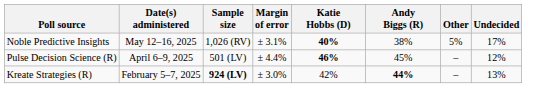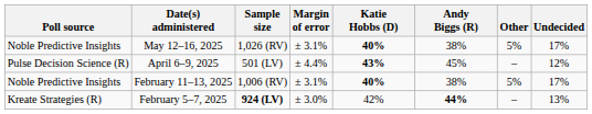 <table class="wikitable" style="font-size:90%;text-align:center;">
 <tr valign=bottom>
 <th>Poll source</th>
 <th>Date(s)<br>administered</th>
 <th>Sample<br>size</th>
 <th>Margin<br>of error</th>
 <th style="width:100px;">Katie<br>Hobbs (D)</th>
 <th style="width:100px;">Andy<br>Biggs (R)</th>
 <th>Other</th>
 <th>Undecided</th>
 </tr>
 <tr>
 <td style="text-align:left;">Noble Predictive Insights</td>
 <td>May 12–16, 2025</td>
 <td>1,026 (RV)</td>
 <td>± 3.1%</td>
 <td><strong>40%</strong></td>
 <td>38%</td>
 <td>5%</td>
 <td>17%</td>
 </tr>
 <tr>
 <td style="text-align:left;">Pulse Decision Science (R)</td>
 <td>April 6–9, 2025</td>
 <td>501 (LV)</td>
 <td>± 4.4%</td>
-<td><strong>46%</strong></td>
+<td><strong>43%</strong></td>
 <td>45%</td>
 <td>–</td>
 <td>12%</td>
+</tr>
+<tr>
+<td style="text-align:left;">Noble Predictive Insights</td>
+<td>February 11–13, 2025</td>
+<td>1,006 (RV)</td>
+<td>± 3.1%</td>
+<td><strong>40%</strong></td>
+<td>38%</td>
+<td>5%</td>
+<td>17%</td>
 </tr>
 <tr>
 <td style="text-align:left;">Kreate Strategies (R)</td>
 <td>February 5–7, 2025</td>
 <td><strong>924 (LV)</strong></td>
 <td>± 3.0%</td>
 <td>42%</td>
 <td><strong>44%</strong></td>
 <td>–</td>
 <td>13%</td>
 </tr>
 </table>
